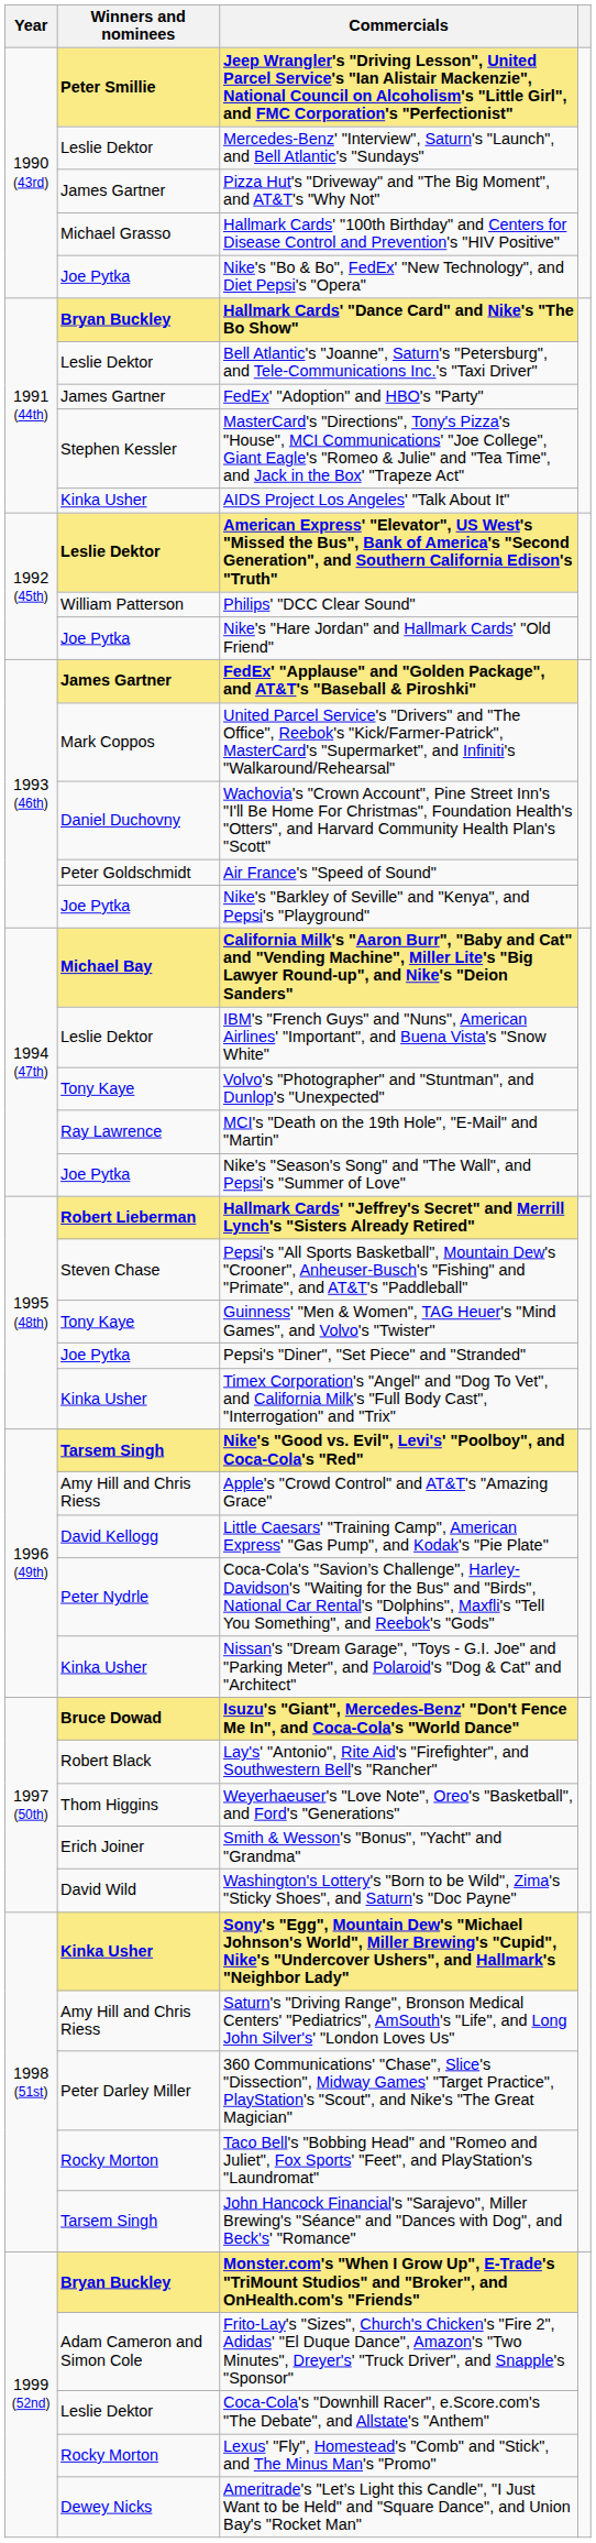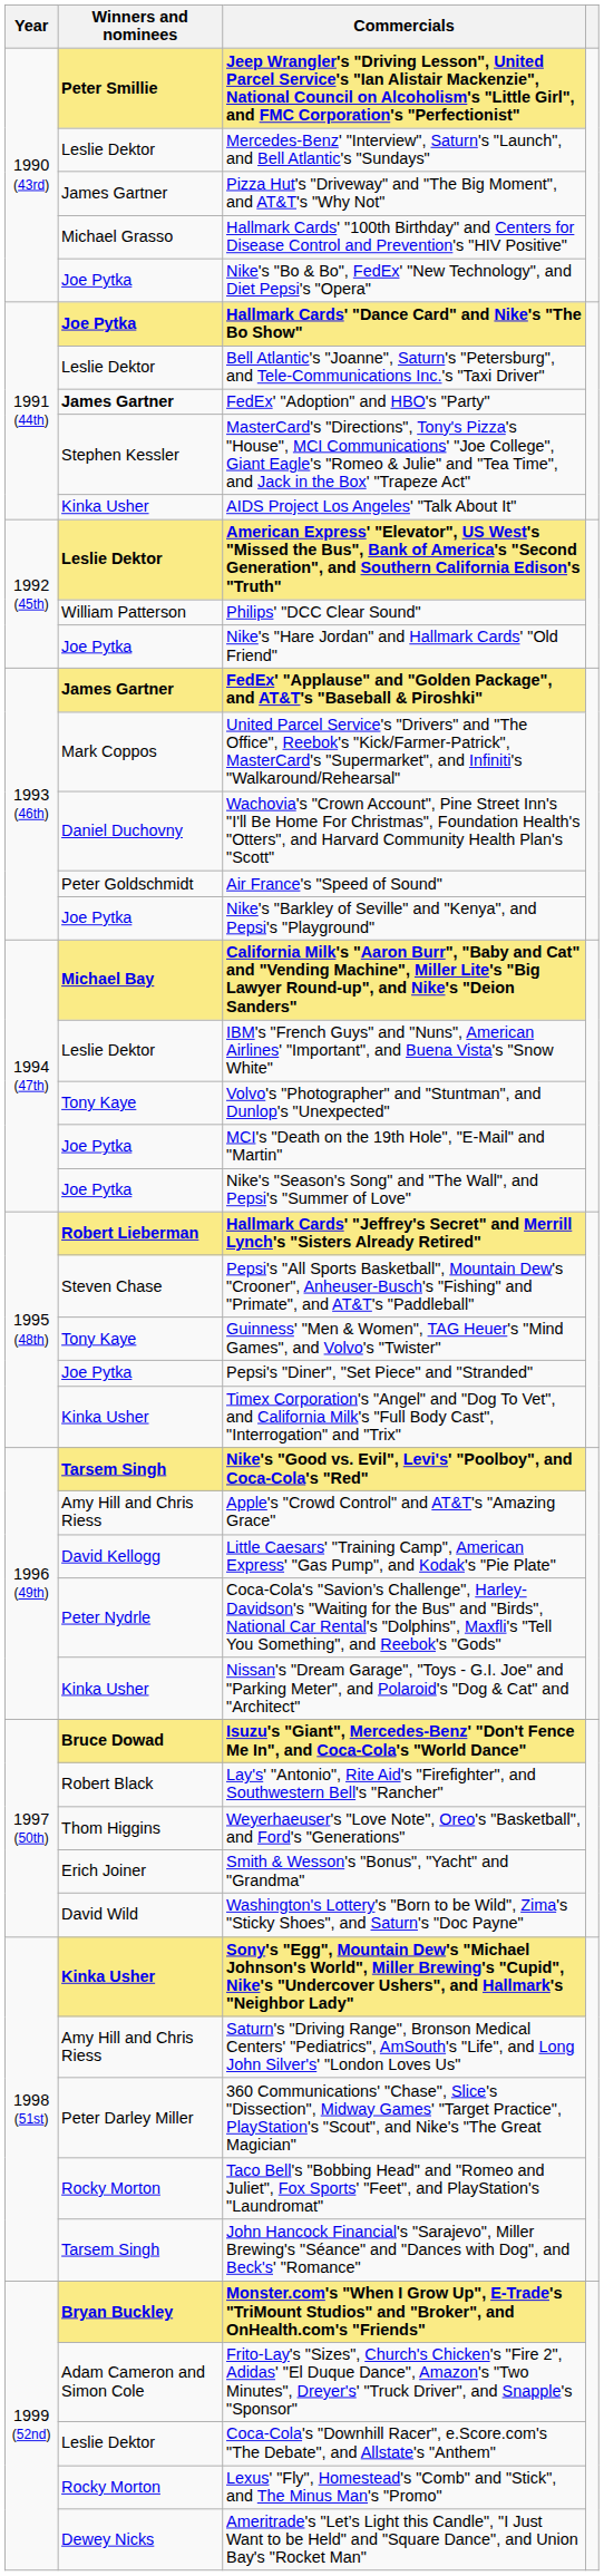 <table class="wikitable" width="95%" cellpadding="5">
 <tr>
 <th width="8%">Year</th>
 <th width="25%">Winners and nominees</th>
 <th width="55%">Commercials</th>
 <th width="2%"></th>
 </tr>
 <tr>
 <td rowspan="5" style="text-align:center;">1990<br><small>(<a href='#'>43rd</a>)</small></td>
 <td style="background:#FAEB86;"><strong>Peter Smillie</strong></td>
 <td style="background:#FAEB86;"><strong><a href='#'>Jeep Wrangler</a>'s "Driving Lesson", <a href='#'>United Parcel Service</a>'s "Ian Alistair Mackenzie", <a href='#'>National Council on Alcoholism</a>'s "Little Girl", and <a href='#'>FMC Corporation</a>'s "Perfectionist"</strong></td>
 <td rowspan="5" style="text-align:center;"></td>
 </tr>
 <tr>
 <td>Leslie Dektor</td>
 <td><a href='#'>Mercedes-Benz</a>' "Interview", <a href='#'>Saturn</a>'s "Launch", and <a href='#'>Bell Atlantic</a>'s "Sundays"</td>
 </tr>
 <tr>
 <td>James Gartner</td>
 <td><a href='#'>Pizza Hut</a>'s "Driveway" and "The Big Moment", and <a href='#'>AT&T</a>'s "Why Not"</td>
 </tr>
 <tr>
 <td>Michael Grasso</td>
 <td><a href='#'>Hallmark Cards</a>' "100th Birthday" and <a href='#'>Centers for Disease Control and Prevention</a>'s "HIV Positive"</td>
 </tr>
 <tr>
 <td><a href='#'>Joe Pytka</a></td>
 <td><a href='#'>Nike</a>'s "Bo & Bo", <a href='#'>FedEx</a>' "New Technology", and <a href='#'>Diet Pepsi</a>'s "Opera"</td>
 </tr>
 <tr>
 <td rowspan="5" style="text-align:center;">1991<br><small>(<a href='#'>44th</a>)</small></td>
-<td style="background:#FAEB86;"><strong><a href='#'>Bryan Buckley</a></strong></td>
+<td style="background:#FAEB86;"><strong><a href='#'>Joe Pytka</a></strong></td>
 <td style="background:#FAEB86;"><strong><a href='#'>Hallmark Cards</a>' "Dance Card" and <a href='#'>Nike</a>'s "The Bo Show"</strong></td>
 <td rowspan="5" style="text-align:center;"></td>
 </tr>
 <tr>
 <td>Leslie Dektor</td>
 <td><a href='#'>Bell Atlantic</a>'s "Joanne", <a href='#'>Saturn</a>'s "Petersburg", and <a href='#'>Tele-Communications Inc.</a>'s "Taxi Driver"</td>
 </tr>
 <tr>
-<td>James Gartner</td>
+<td><strong>James Gartner</strong></td>
 <td><a href='#'>FedEx</a>' "Adoption" and <a href='#'>HBO</a>'s "Party"</td>
 </tr>
 <tr>
 <td>Stephen Kessler</td>
 <td><a href='#'>MasterCard</a>'s "Directions", <a href='#'>Tony's Pizza</a>'s "House", <a href='#'>MCI Communications</a>' "Joe College", <a href='#'>Giant Eagle</a>'s "Romeo & Julie" and "Tea Time", and <a href='#'>Jack in the Box</a>' "Trapeze Act"</td>
 </tr>
 <tr>
 <td><a href='#'>Kinka Usher</a></td>
 <td><a href='#'>AIDS Project Los Angeles</a>' "Talk About It"</td>
 </tr>
 <tr>
 <td rowspan="3" style="text-align:center;">1992<br><small>(<a href='#'>45th</a>)</small></td>
 <td style="background:#FAEB86;"><strong>Leslie Dektor</strong></td>
 <td style="background:#FAEB86;"><strong><a href='#'>American Express</a>' "Elevator", <a href='#'>US West</a>'s "Missed the Bus", <a href='#'>Bank of America</a>'s "Second Generation", and <a href='#'>Southern California Edison</a>'s "Truth"</strong></td>
 <td rowspan="3" style="text-align:center;"></td>
 </tr>
 <tr>
 <td>William Patterson</td>
 <td><a href='#'>Philips</a>' "DCC Clear Sound"</td>
 </tr>
 <tr>
 <td><a href='#'>Joe Pytka</a></td>
 <td><a href='#'>Nike</a>'s "Hare Jordan" and <a href='#'>Hallmark Cards</a>' "Old Friend"</td>
 </tr>
 <tr>
 <td rowspan="5" style="text-align:center;">1993<br><small>(<a href='#'>46th</a>)</small></td>
 <td style="background:#FAEB86;"><strong>James Gartner</strong></td>
 <td style="background:#FAEB86;"><strong><a href='#'>FedEx</a>' "Applause" and "Golden Package", and <a href='#'>AT&T</a>'s "Baseball & Piroshki"</strong></td>
 <td rowspan="5" style="text-align:center;"></td>
 </tr>
 <tr>
 <td>Mark Coppos</td>
 <td><a href='#'>United Parcel Service</a>'s "Drivers" and "The Office", <a href='#'>Reebok</a>'s "Kick/Farmer-Patrick", <a href='#'>MasterCard</a>'s "Supermarket", and <a href='#'>Infiniti</a>'s "Walkaround/Rehearsal"</td>
 </tr>
 <tr>
 <td><a href='#'>Daniel Duchovny</a></td>
 <td><a href='#'>Wachovia</a>'s "Crown Account", Pine Street Inn's "I'll Be Home For Christmas", Foundation Health's "Otters", and Harvard Community Health Plan's "Scott"</td>
 </tr>
 <tr>
 <td>Peter Goldschmidt</td>
 <td><a href='#'>Air France</a>'s "Speed of Sound"</td>
 </tr>
 <tr>
 <td><a href='#'>Joe Pytka</a></td>
 <td><a href='#'>Nike</a>'s "Barkley of Seville" and "Kenya", and <a href='#'>Pepsi</a>'s "Playground"</td>
 </tr>
 <tr>
 <td rowspan="5" style="text-align:center;">1994<br><small>(<a href='#'>47th</a>)</small></td>
 <td style="background:#FAEB86;"><strong><a href='#'>Michael Bay</a></strong></td>
 <td style="background:#FAEB86;"><strong><a href='#'>California Milk</a>'s "<a href='#'>Aaron Burr</a>", "Baby and Cat" and "Vending Machine", <a href='#'>Miller Lite</a>'s "Big Lawyer Round-up", and <a href='#'>Nike</a>'s "Deion Sanders"</strong></td>
 <td rowspan="5" style="text-align:center;"></td>
 </tr>
 <tr>
 <td>Leslie Dektor</td>
 <td><a href='#'>IBM</a>'s "French Guys" and "Nuns", <a href='#'>American Airlines</a>' "Important", and <a href='#'>Buena Vista</a>'s "Snow White"</td>
 </tr>
 <tr>
 <td><a href='#'>Tony Kaye</a></td>
 <td><a href='#'>Volvo</a>'s "Photographer" and "Stuntman", and <a href='#'>Dunlop</a>'s "Unexpected"</td>
 </tr>
 <tr>
-<td><a href='#'>Ray Lawrence</a></td>
+<td><a href='#'>Joe Pytka</a></td>
 <td><a href='#'>MCI</a>'s "Death on the 19th Hole", "E-Mail" and "Martin"</td>
 </tr>
 <tr>
 <td><a href='#'>Joe Pytka</a></td>
 <td>Nike's "Season's Song" and "The Wall", and <a href='#'>Pepsi</a>'s "Summer of Love"</td>
 </tr>
 <tr>
 <td rowspan="5" style="text-align:center;">1995<br><small>(<a href='#'>48th</a>)</small></td>
 <td style="background:#FAEB86;"><strong><a href='#'>Robert Lieberman</a></strong></td>
 <td style="background:#FAEB86;"><strong><a href='#'>Hallmark Cards</a>' "Jeffrey's Secret" and <a href='#'>Merrill Lynch</a>'s "Sisters Already Retired"</strong></td>
 <td rowspan="5" style="text-align:center;"></td>
 </tr>
 <tr>
 <td>Steven Chase</td>
 <td><a href='#'>Pepsi</a>'s "All Sports Basketball", <a href='#'>Mountain Dew</a>'s "Crooner", <a href='#'>Anheuser-Busch</a>'s "Fishing" and "Primate", and <a href='#'>AT&T</a>'s "Paddleball"</td>
 </tr>
 <tr>
 <td><a href='#'>Tony Kaye</a></td>
 <td><a href='#'>Guinness</a>' "Men & Women", <a href='#'>TAG Heuer</a>'s "Mind Games", and <a href='#'>Volvo</a>'s "Twister"</td>
 </tr>
 <tr>
 <td><a href='#'>Joe Pytka</a></td>
 <td>Pepsi's "Diner", "Set Piece" and "Stranded"</td>
 </tr>
 <tr>
 <td><a href='#'>Kinka Usher</a></td>
 <td><a href='#'>Timex Corporation</a>'s "Angel" and "Dog To Vet", and <a href='#'>California Milk</a>'s "Full Body Cast", "Interrogation" and "Trix"</td>
 </tr>
 <tr>
 <td rowspan="5" style="text-align:center;">1996<br><small>(<a href='#'>49th</a>)</small></td>
 <td style="background:#FAEB86;"><strong><a href='#'>Tarsem Singh</a></strong></td>
 <td style="background:#FAEB86;"><strong><a href='#'>Nike</a>'s "Good vs. Evil", <a href='#'>Levi's</a>' "Poolboy", and <a href='#'>Coca-Cola</a>'s "Red"</strong></td>
 <td rowspan="5" style="text-align:center;"></td>
 </tr>
 <tr>
 <td>Amy Hill and Chris Riess</td>
 <td><a href='#'>Apple</a>'s "Crowd Control" and <a href='#'>AT&T</a>'s "Amazing Grace"</td>
 </tr>
 <tr>
 <td><a href='#'>David Kellogg</a></td>
 <td><a href='#'>Little Caesars</a>' "Training Camp", <a href='#'>American Express</a>' "Gas Pump", and <a href='#'>Kodak</a>'s "Pie Plate"</td>
 </tr>
 <tr>
 <td><a href='#'>Peter Nydrle</a></td>
 <td>Coca-Cola's "Savion’s Challenge", <a href='#'>Harley-Davidson</a>'s "Waiting for the Bus" and "Birds", <a href='#'>National Car Rental</a>'s "Dolphins", <a href='#'>Maxfli</a>'s "Tell You Something", and <a href='#'>Reebok</a>'s "Gods"</td>
 </tr>
 <tr>
 <td><a href='#'>Kinka Usher</a></td>
 <td><a href='#'>Nissan</a>'s "Dream Garage", "Toys - G.I. Joe" and "Parking Meter", and <a href='#'>Polaroid</a>'s "Dog & Cat" and "Architect"</td>
 </tr>
 <tr>
 <td rowspan="5" style="text-align:center;">1997<br><small>(<a href='#'>50th</a>)</small></td>
 <td style="background:#FAEB86;"><strong>Bruce Dowad</strong></td>
 <td style="background:#FAEB86;"><strong><a href='#'>Isuzu</a>'s "Giant", <a href='#'>Mercedes-Benz</a>' "Don't Fence Me In", and <a href='#'>Coca-Cola</a>'s "World Dance"</strong></td>
 <td rowspan="5" style="text-align:center;"></td>
 </tr>
 <tr>
 <td>Robert Black</td>
 <td><a href='#'>Lay's</a>' "Antonio", <a href='#'>Rite Aid</a>'s "Firefighter", and <a href='#'>Southwestern Bell</a>'s "Rancher"</td>
 </tr>
 <tr>
 <td>Thom Higgins</td>
 <td><a href='#'>Weyerhaeuser</a>'s "Love Note", <a href='#'>Oreo</a>'s "Basketball", and <a href='#'>Ford</a>'s "Generations"</td>
 </tr>
 <tr>
 <td>Erich Joiner</td>
 <td><a href='#'>Smith & Wesson</a>'s "Bonus", "Yacht" and "Grandma"</td>
 </tr>
 <tr>
 <td>David Wild</td>
 <td><a href='#'>Washington's Lottery</a>'s "Born to be Wild", <a href='#'>Zima</a>'s "Sticky Shoes", and <a href='#'>Saturn</a>'s "Doc Payne"</td>
 </tr>
 <tr>
 <td rowspan="5" style="text-align:center;">1998<br><small>(<a href='#'>51st</a>)</small></td>
 <td style="background:#FAEB86;"><strong><a href='#'>Kinka Usher</a></strong></td>
 <td style="background:#FAEB86;"><strong><a href='#'>Sony</a>'s "Egg", <a href='#'>Mountain Dew</a>'s "Michael Johnson's World", <a href='#'>Miller Brewing</a>'s "Cupid", <a href='#'>Nike</a>'s "Undercover Ushers", and <a href='#'>Hallmark</a>'s "Neighbor Lady"</strong></td>
 <td rowspan="5" style="text-align:center;"></td>
 </tr>
 <tr>
 <td>Amy Hill and Chris Riess</td>
 <td><a href='#'>Saturn</a>'s "Driving Range", Bronson Medical Centers' "Pediatrics", <a href='#'>AmSouth</a>'s "Life", and <a href='#'>Long John Silver's</a>' "London Loves Us"</td>
 </tr>
 <tr>
 <td>Peter Darley Miller</td>
 <td>360 Communications' "Chase", <a href='#'>Slice</a>'s "Dissection", <a href='#'>Midway Games</a>' "Target Practice", <a href='#'>PlayStation</a>'s "Scout", and Nike's "The Great Magician"</td>
 </tr>
 <tr>
 <td><a href='#'>Rocky Morton</a></td>
 <td><a href='#'>Taco Bell</a>'s "Bobbing Head" and "Romeo and Juliet", <a href='#'>Fox Sports</a>' "Feet", and PlayStation's "Laundromat"</td>
 </tr>
 <tr>
 <td><a href='#'>Tarsem Singh</a></td>
 <td><a href='#'>John Hancock Financial</a>'s "Sarajevo", Miller Brewing's "Séance" and "Dances with Dog", and <a href='#'>Beck's</a>' "Romance"</td>
 </tr>
 <tr>
 <td rowspan="5" style="text-align:center;">1999<br><small>(<a href='#'>52nd</a>)</small></td>
 <td style="background:#FAEB86;"><strong><a href='#'>Bryan Buckley</a></strong></td>
 <td style="background:#FAEB86;"><strong><a href='#'>Monster.com</a>'s "When I Grow Up", <a href='#'>E-Trade</a>'s "TriMount Studios" and "Broker", and OnHealth.com's "Friends"</strong></td>
 <td rowspan="5" style="text-align:center;"></td>
 </tr>
 <tr>
 <td>Adam Cameron and Simon Cole</td>
 <td><a href='#'>Frito-Lay</a>'s "Sizes", <a href='#'>Church's Chicken</a>'s "Fire 2", <a href='#'>Adidas</a>' "El Duque Dance", <a href='#'>Amazon</a>'s "Two Minutes", <a href='#'>Dreyer's</a>' "Truck Driver", and <a href='#'>Snapple</a>'s "Sponsor"</td>
 </tr>
 <tr>
 <td>Leslie Dektor</td>
 <td><a href='#'>Coca-Cola</a>'s "Downhill Racer", e.Score.com's "The Debate", and <a href='#'>Allstate</a>'s "Anthem"</td>
 </tr>
 <tr>
 <td><a href='#'>Rocky Morton</a></td>
 <td><a href='#'>Lexus</a>' "Fly", <a href='#'>Homestead</a>'s "Comb" and "Stick", and <a href='#'>The Minus Man</a>'s "Promo"</td>
 </tr>
 <tr>
 <td><a href='#'>Dewey Nicks</a></td>
 <td><a href='#'>Ameritrade</a>'s "Let’s Light this Candle", "I Just Want to be Held" and "Square Dance", and Union Bay's "Rocket Man"</td>
 </tr>
 </table>
